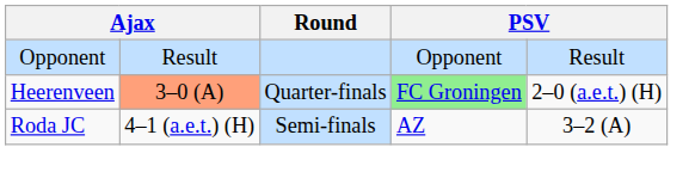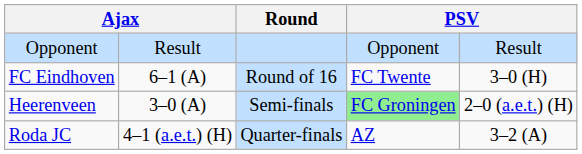 <table class="wikitable" style="text-align:center">
 <tr>
 <th colspan=2><a href='#'>Ajax</a></th>
 <th>Round</th>
 <th colspan=2><a href='#'>PSV</a></th>
 </tr>
 <tr style="background:#c1e0ff">
 <td>Opponent</td>
 <td>Result</td>
 <td></td>
 <td>Opponent</td>
 <td>Result</td>
 </tr>
 <tr>
+<td align=left><a href='#'>FC Eindhoven</a></td>
+<td>6–1 (A)</td>
+<td style="background:#c1e0ff">Round of 16</td>
+<td align=left><a href='#'>FC Twente</a></td>
+<td>3–0 (H)</td>
+</tr>
+<tr>
 <td align=left><a href='#'>Heerenveen</a></td>
-<td style="background: lightsalmon;">3–0 (A)</td>
-<td style="background:#c1e0ff">Quarter-finals</td>
+<td>3–0 (A)</td>
+<td style="background:#c1e0ff">Semi-finals</td>
 <td align=left style="background: lightgreen;"><a href='#'>FC Groningen</a></td>
 <td>2–0 (<a href='#'>a.e.t.</a>) (H)</td>
 </tr>
 <tr>
 <td align=left><a href='#'>Roda JC</a></td>
 <td>4–1 (<a href='#'>a.e.t.</a>) (H)</td>
-<td style="background:#c1e0ff">Semi-finals</td>
+<td style="background:#c1e0ff">Quarter-finals</td>
 <td align=left><a href='#'>AZ</a></td>
 <td>3–2 (A)</td>
 </tr>
 </table>
